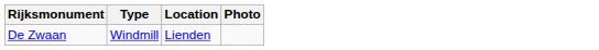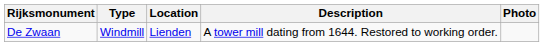 <table class="wikitable">
 <tr>
 <th>Rijksmonument</th>
 <th>Type</th>
 <th>Location</th>
+<th>Description</th>
 <th>Photo</th>
 </tr>
 <tr>
 <td><a href='#'>De Zwaan</a><br></td>
 <td><a href='#'>Windmill</a></td>
 <td><a href='#'>Lienden</a></td>
+<td>A <a href='#'>tower mill</a> dating from 1644. Restored to working order.</td>
 <td></td>
 </tr>
 </table>
